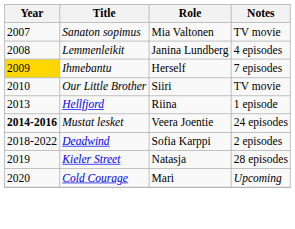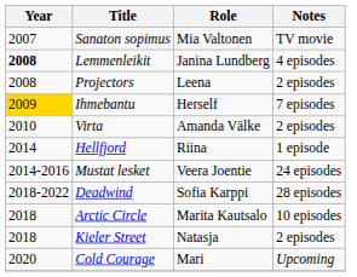 <table class="wikitable sortable">
 <tr>
 <th>Year</th>
 <th>Title</th>
 <th>Role</th>
 <th class="unsortable">Notes</th>
 </tr>
 <tr>
 <td>2007</td>
 <td><em>Sanaton sopimus</em></td>
 <td>Mia Valtonen</td>
 <td>TV movie</td>
 </tr>
 <tr>
-<td>2008</td>
+<td><strong>2008</strong></td>
 <td><em>Lemmenleikit</em></td>
 <td>Janina Lundberg</td>
 <td>4 episodes</td>
+</tr>
+<tr>
+<td>2008</td>
+<td><em>Projectors</em></td>
+<td>Leena</td>
+<td>2 episodes</td>
 </tr>
 <tr>
 <td style="background: gold;">2009</td>
 <td><em>Ihmebantu</em></td>
 <td>Herself</td>
 <td>7 episodes</td>
 </tr>
 <tr>
 <td>2010</td>
-<td><em>Our Little Brother</em></td>
-<td>Siiri</td>
-<td>TV movie</td>
+<td><em>Virta</em></td>
+<td>Amanda Välke</td>
+<td>2 episodes</td>
 </tr>
 <tr>
-<td>2013</td>
+<td>2014</td>
 <td><em><a href='#'>Hellfjord</a></em></td>
 <td>Riina</td>
 <td>1 episode</td>
 </tr>
 <tr>
-<td><strong>2014-2016</strong></td>
+<td>2014-2016</td>
 <td><em>Mustat lesket</em></td>
 <td>Veera Joentie</td>
 <td>24 episodes</td>
 </tr>
 <tr>
 <td>2018-2022</td>
 <td><em><a href='#'>Deadwind</a></em></td>
 <td>Sofia Karppi</td>
-<td>2 episodes</td>
+<td>28 episodes</td>
 </tr>
 <tr>
-<td>2019</td>
+<td>2018</td>
+<td><em><a href='#'>Arctic Circle</a></em></td>
+<td>Marita Kautsalo</td>
+<td>10 episodes</td>
+</tr>
+<tr>
+<td>2018</td>
 <td><em><a href='#'>Kieler Street</a></em></td>
 <td>Natasja</td>
-<td>28 episodes</td>
+<td>2 episodes</td>
 </tr>
 <tr>
 <td>2020</td>
 <td><em><a href='#'>Cold Courage</a></em></td>
 <td>Mari</td>
 <td><em>Upcoming</em></td>
 </tr>
 <tr>
 </tr>
 </table>
